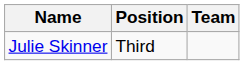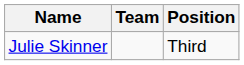 <table class="wikitable">
 <tr>
 <th><strong>Name</strong></th>
+<th><strong>Team</strong></th>
 <th><strong>Position</strong></th>
-<th><strong>Team</strong></th>
 </tr>
 <tr>
 <td><a href='#'>Julie Skinner</a></td>
+<td></td>
 <td>Third</td>
-<td></td>
 </tr>
 </table>
